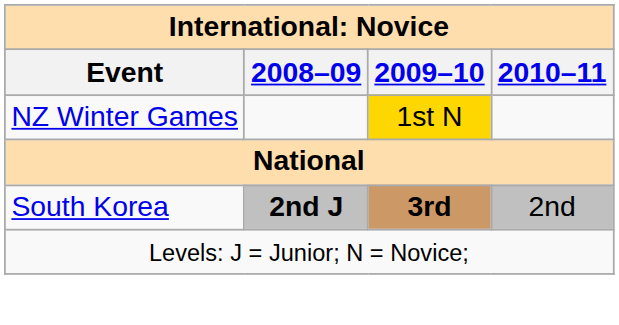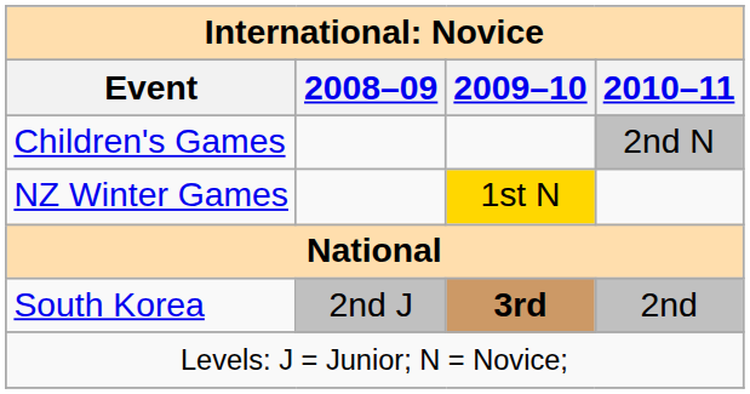 <table class="wikitable" style="text-align:center">
 <tr>
 <th style="background-color: #ffdead; " colspan=4 align=center>International: Novice</th>
 </tr>
 <tr>
 <th>Event</th>
 <th><a href='#'>2008–09</a></th>
 <th><a href='#'>2009–10</a></th>
 <th><a href='#'>2010–11</a></th>
+</tr>
+<tr>
+<td align=left><a href='#'>Children's Games</a></td>
+<td></td>
+<td></td>
+<td bgcolor=silver>2nd N</td>
 </tr>
 <tr>
 <td align=left><a href='#'>NZ Winter Games</a></td>
 <td></td>
 <td bgcolor=gold>1st N</td>
 <td></td>
 </tr>
 <tr>
 <th style="background-color: #ffdead; " colspan=4 align=center>National</th>
 </tr>
 <tr>
 <td align=left><a href='#'>South Korea</a></td>
-<td bgcolor=silver><strong>2nd J</strong></td>
+<td bgcolor=silver>2nd J</td>
 <td bgcolor=cc9966><strong>3rd</strong></td>
 <td bgcolor=silver>2nd</td>
 </tr>
 <tr>
 <td colspan=4 align=center><small> Levels: J = Junior; N = Novice; </small></td>
 </tr>
 </table>
